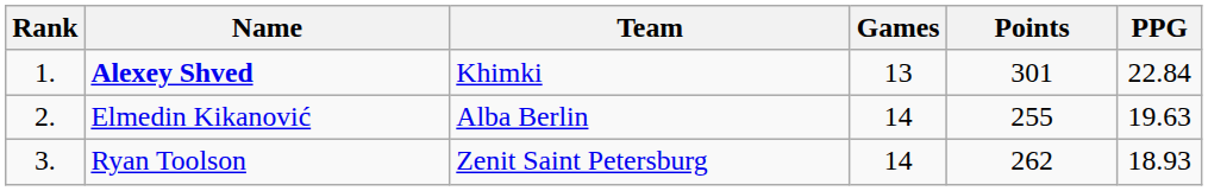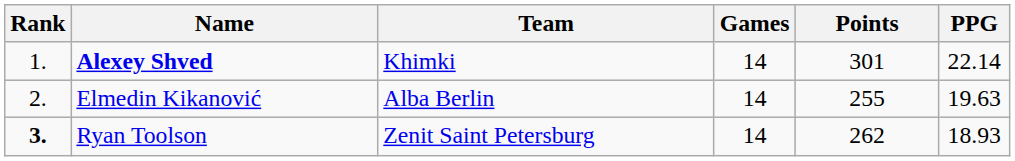 <table class="wikitable sortable" style="text-align: center;">
 <tr>
 <th>Rank</th>
 <th width=200>Name</th>
 <th width=220>Team</th>
 <th>Games</th>
 <th width=90>Points</th>
 <th width=40>PPG</th>
 </tr>
 <tr>
 <td>1.</td>
 <td align="left"> <strong><a href='#'>Alexey Shved</a></strong></td>
 <td align="left"> <a href='#'>Khimki</a></td>
-<td>13</td>
+<td>14</td>
 <td>301</td>
-<td>22.84</td>
+<td>22.14</td>
 </tr>
 <tr>
 <td>2.</td>
 <td align="left"> <a href='#'>Elmedin Kikanović</a></td>
 <td align="left"> <a href='#'>Alba Berlin</a></td>
 <td>14</td>
 <td>255</td>
 <td>19.63</td>
 </tr>
 <tr>
-<td>3.</td>
+<td><strong>3.</strong></td>
 <td align="left"> <a href='#'>Ryan Toolson</a></td>
 <td align="left"> <a href='#'>Zenit Saint Petersburg</a></td>
 <td>14</td>
 <td>262</td>
 <td>18.93</td>
 </tr>
 </table>
